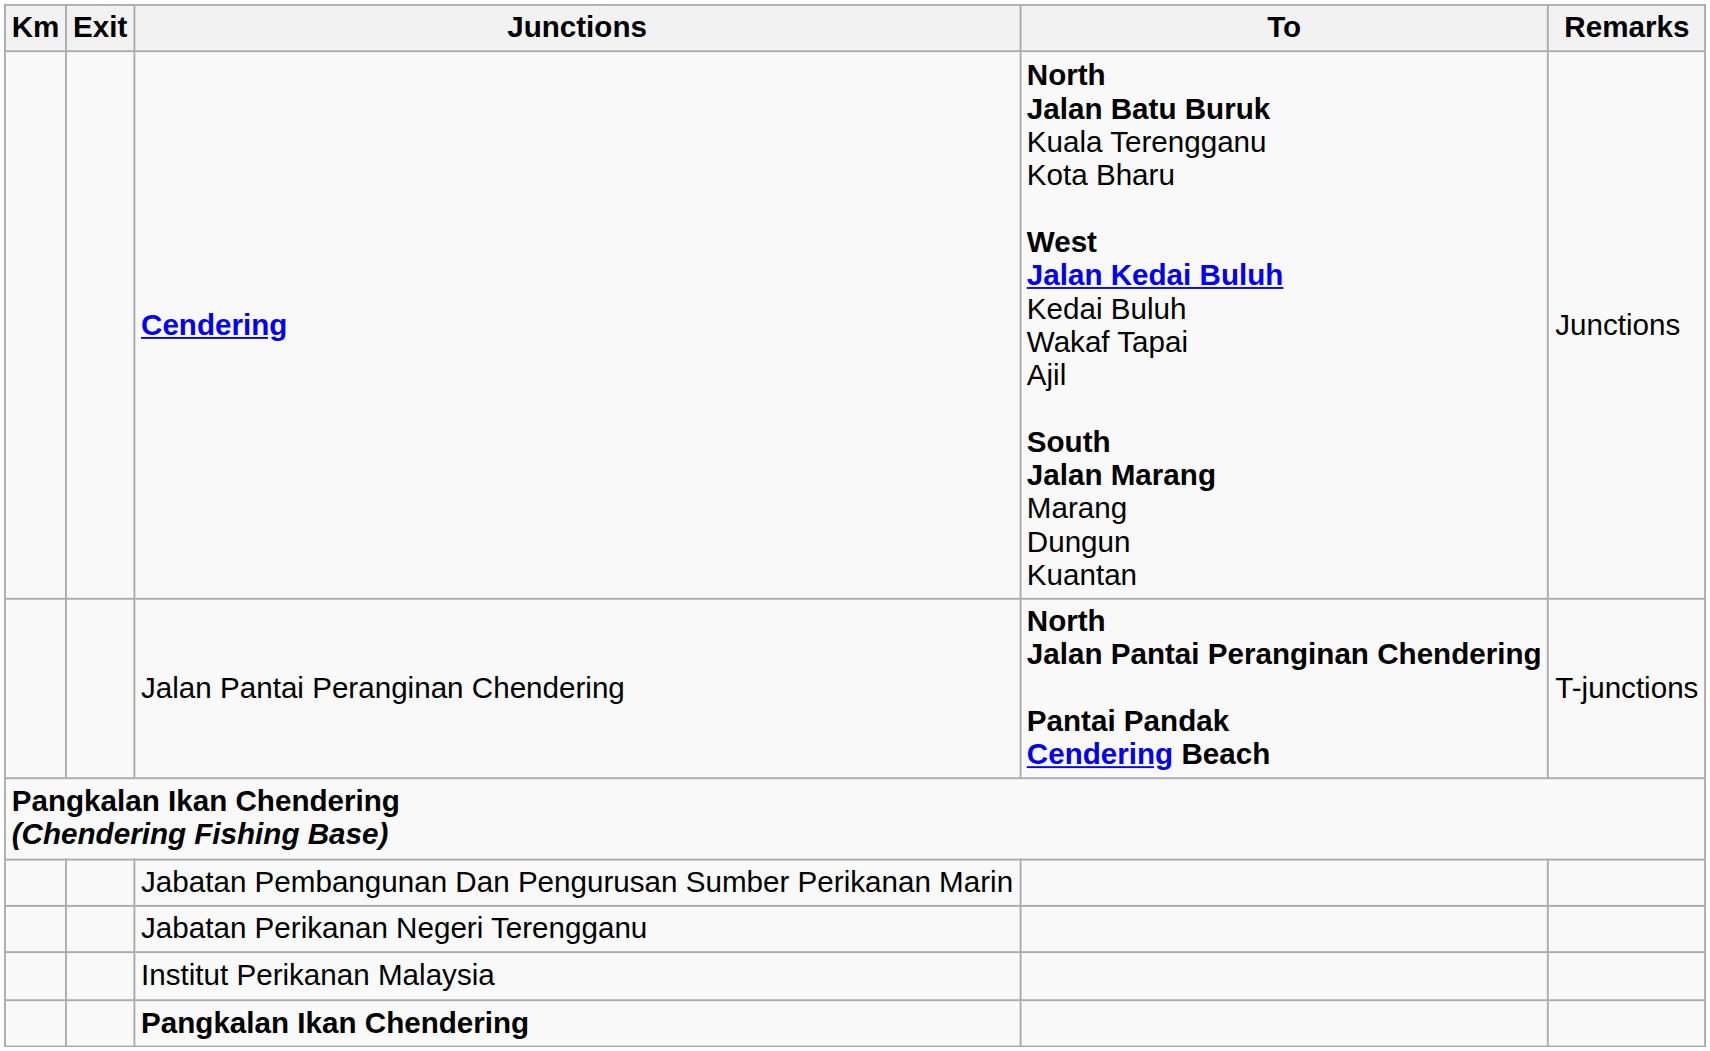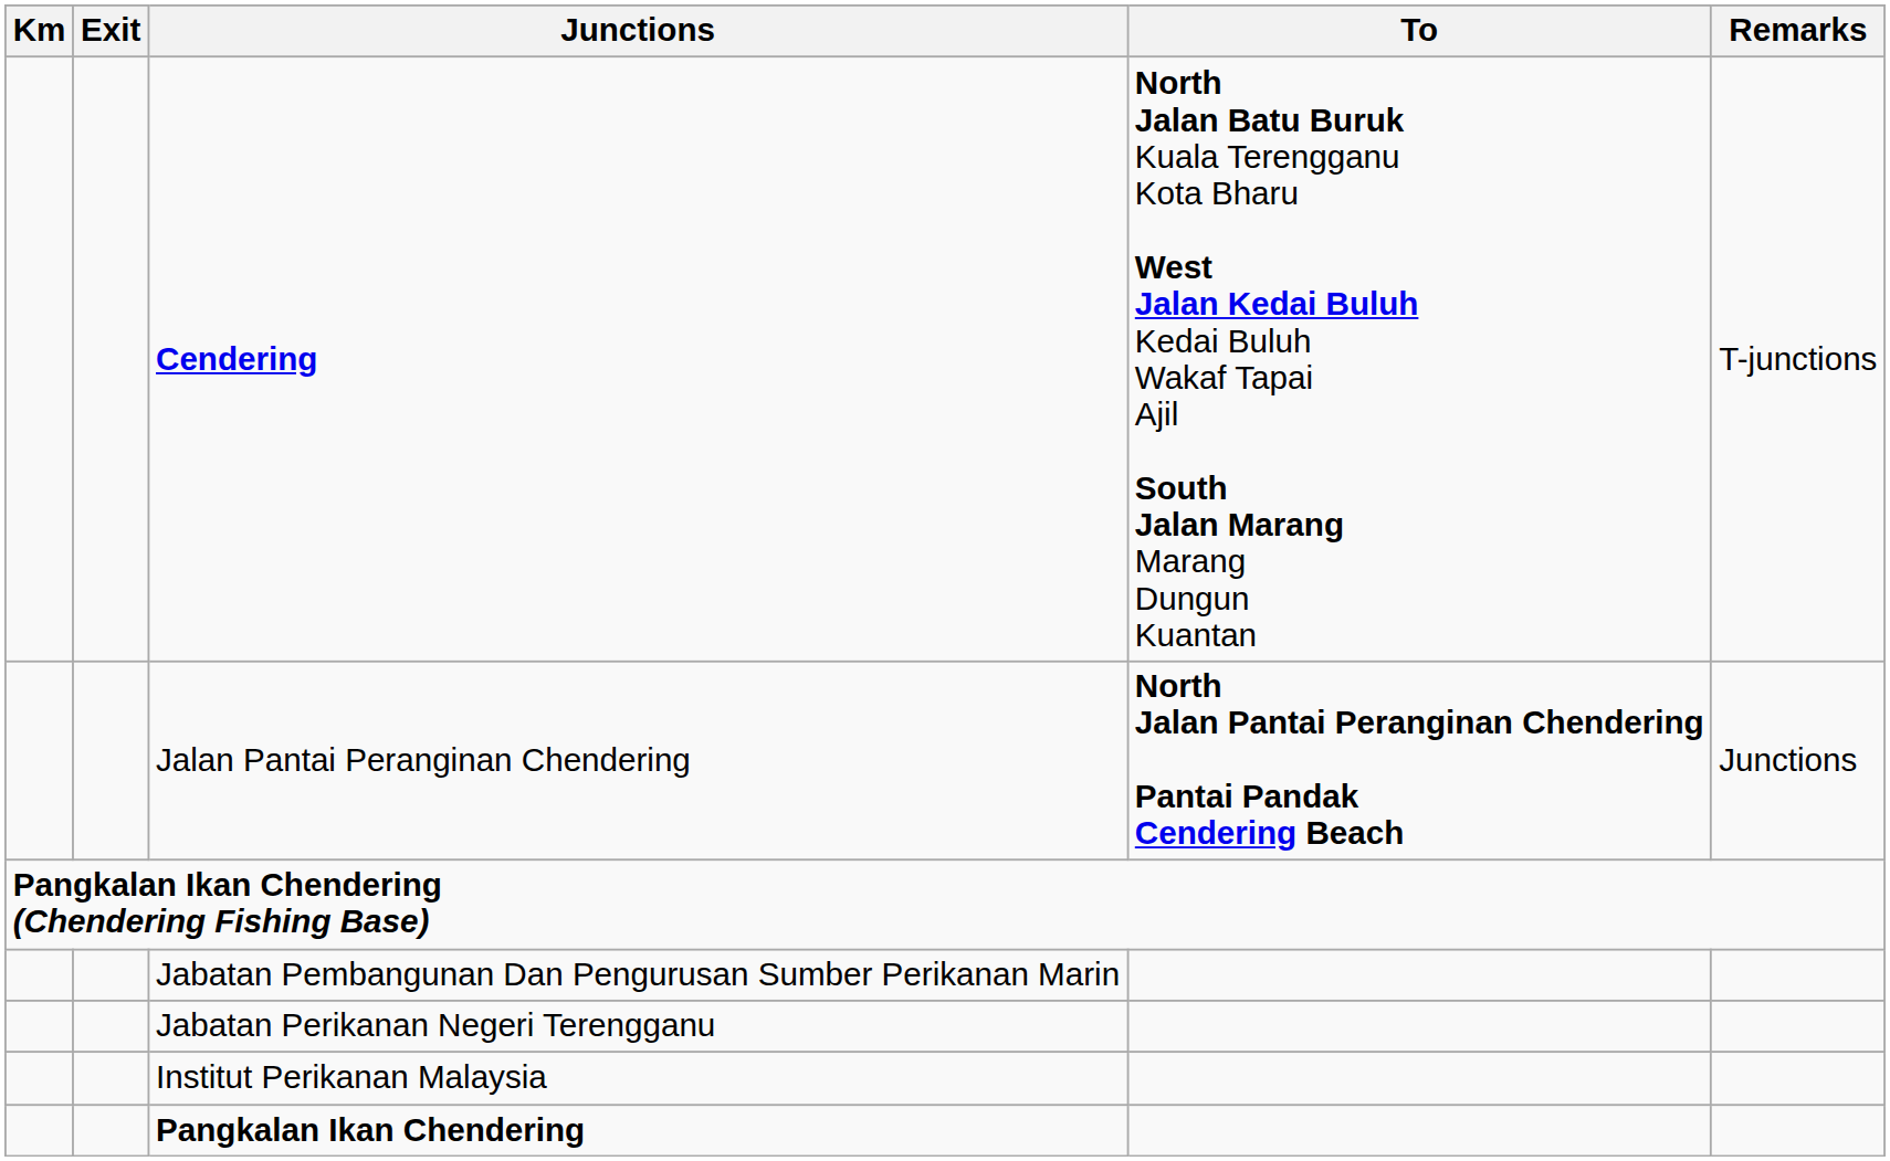 <table class="wikitable">
 <tr>
 <th>Km</th>
 <th>Exit</th>
 <th>Junctions</th>
 <th>To</th>
 <th>Remarks</th>
 </tr>
 <tr>
 <td></td>
 <td></td>
 <td><strong><a href='#'>Cendering</a></strong></td>
 <td><strong>North</strong><br>  <strong>Jalan Batu Buruk</strong><br>  Kuala Terengganu<br>  Kota Bharu<br><br><strong>West</strong><br> <strong><a href='#'>Jalan Kedai Buluh</a></strong><br>Kedai Buluh<br>Wakaf Tapai<br>Ajil<br><br><strong>South</strong><br>  <strong>Jalan Marang</strong><br>  Marang<br>  Dungun<br>  Kuantan</td>
-<td>Junctions</td>
+<td>T-junctions</td>
 </tr>
 <tr>
 <td></td>
 <td></td>
 <td>Jalan Pantai Peranginan Chendering</td>
 <td><strong>North</strong><br><strong>Jalan Pantai Peranginan Chendering</strong><br><br><strong>Pantai Pandak</strong><br><strong><a href='#'>Cendering</a> Beach </strong><br>      </td>
-<td>T-junctions</td>
+<td>Junctions</td>
 </tr>
 <tr>
 <td style="width:600px" colspan="6" style="text-align:center; background:green;"><strong><span>Pangkalan Ikan Chendering <br><em>(Chendering Fishing Base)</em></span></strong></td>
 </tr>
 <tr>
 <td></td>
 <td></td>
 <td>Jabatan Pembangunan Dan Pengurusan Sumber Perikanan Marin</td>
 <td></td>
 <td></td>
 </tr>
 <tr>
 <td></td>
 <td></td>
 <td>Jabatan Perikanan Negeri Terengganu</td>
 <td></td>
 <td></td>
 </tr>
 <tr>
 <td></td>
 <td></td>
 <td>Institut Perikanan Malaysia</td>
 <td></td>
 <td></td>
 </tr>
 <tr>
 <td></td>
 <td></td>
 <td><strong>Pangkalan Ikan Chendering</strong></td>
 <td></td>
 <td></td>
 </tr>
 </table>
